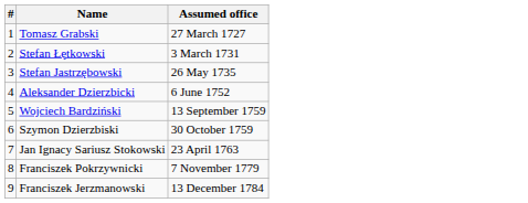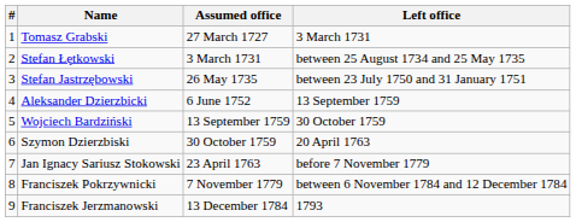 <table class="wikitable sortable"  style="text-align:left;">
 <tr>
 <th>#</th>
 <th>Name</th>
 <th class="unsortable">Assumed office</th>
+<th class="unsortable">Left office</th>
 </tr>
 <tr>
 <td>1</td>
 <td><a href='#'>Tomasz Grabski</a></td>
 <td>27 March 1727</td>
+<td>3 March 1731</td>
 </tr>
 <tr>
 <td>2</td>
 <td><a href='#'>Stefan Łętkowski</a></td>
 <td>3 March 1731</td>
+<td>between 25 August 1734 and 25 May 1735</td>
 </tr>
 <tr>
 <td>3</td>
 <td><a href='#'>Stefan Jastrzębowski</a></td>
 <td>26 May 1735</td>
+<td>between 23 July 1750 and 31 January 1751</td>
 </tr>
 <tr>
 <td>4</td>
 <td><a href='#'>Aleksander Dzierzbicki</a></td>
 <td>6 June 1752</td>
+<td>13 September 1759</td>
 </tr>
 <tr>
 <td>5</td>
 <td><a href='#'>Wojciech Bardziński</a></td>
 <td>13 September 1759</td>
+<td>30 October 1759</td>
 </tr>
 <tr>
 <td>6</td>
 <td>Szymon Dzierzbiski</td>
 <td>30 October 1759</td>
+<td>20 April 1763</td>
 </tr>
 <tr>
 <td>7</td>
 <td>Jan Ignacy Sariusz Stokowski</td>
 <td>23 April 1763</td>
+<td>before 7 November 1779</td>
 </tr>
 <tr>
 <td>8</td>
 <td>Franciszek Pokrzywnicki</td>
 <td>7 November 1779</td>
+<td>between 6 November 1784 and 12 December 1784</td>
 </tr>
 <tr>
 <td>9</td>
 <td>Franciszek Jerzmanowski</td>
 <td>13 December 1784</td>
+<td>1793</td>
 </tr>
 </table>
